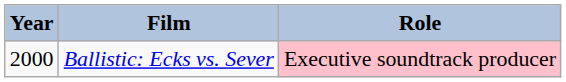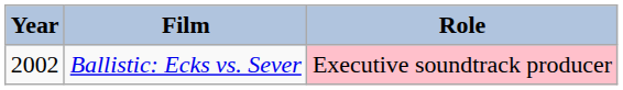 <table class="wikitable" style="font-size:95%;">
 <tr>
 <th style="background:#B0C4DE;">Year</th>
 <th style="background:#B0C4DE;">Film</th>
 <th style="background:#B0C4DE;">Role</th>
 </tr>
 <tr>
-<td>2000</td>
+<td>2002</td>
 <td><em><a href='#'>Ballistic: Ecks vs. Sever</a></em></td>
 <td style="background: pink;">Executive soundtrack producer</td>
 </tr>
 </table>
